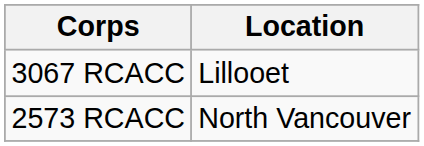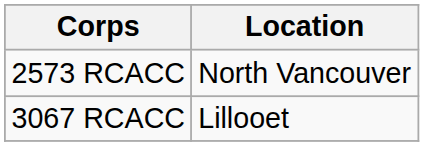 <table class="wikitable">
 <tr>
 <th>Corps</th>
 <th>Location</th>
 </tr>
 <tr>
+<td>2573 RCACC</td>
+<td>North Vancouver</td>
+</tr>
+<tr>
 <td>3067 RCACC</td>
 <td>Lillooet</td>
 </tr>
-<tr>
-<td>2573 RCACC</td>
-<td>North Vancouver</td>
-</tr>
 </table>
